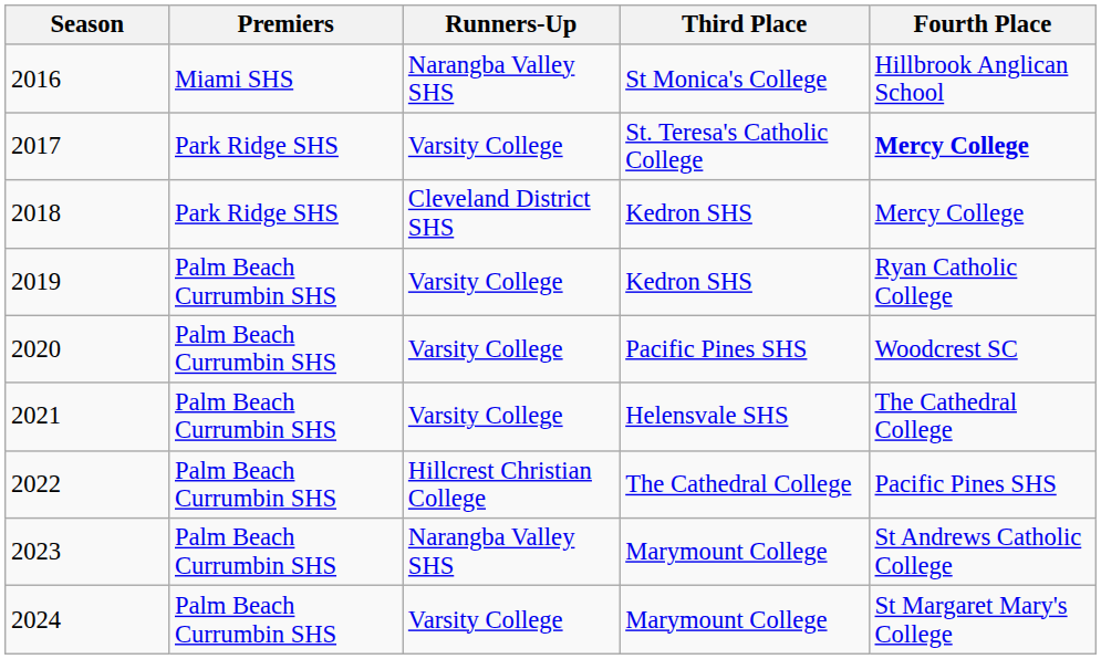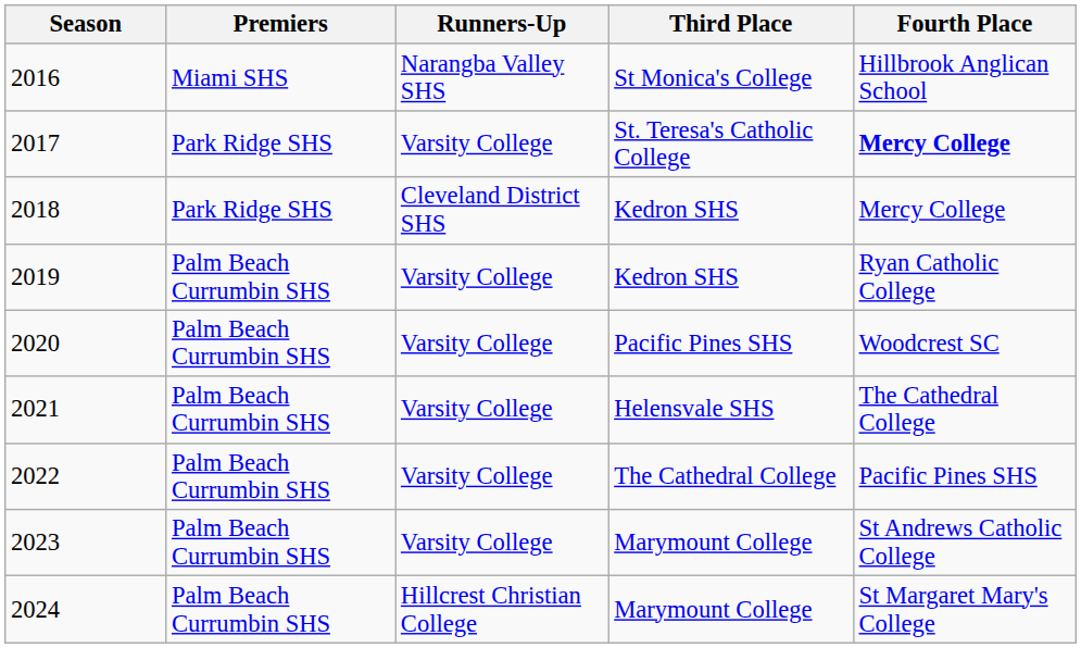 <table class="wikitable sortable" width="700px">
 <tr>
 <th width=05px>Season</th>
 <th width=060px>Premiers</th>
 <th width=060px>Runners-Up</th>
 <th width=060px>Third Place</th>
 <th width=060px>Fourth Place</th>
 </tr>
 <tr>
 <td>2016</td>
 <td><a href='#'>Miami SHS</a></td>
 <td><a href='#'>Narangba Valley SHS</a></td>
 <td><a href='#'>St Monica's College</a></td>
 <td><a href='#'>Hillbrook Anglican School</a></td>
 </tr>
 <tr>
 <td>2017</td>
 <td><a href='#'>Park Ridge SHS</a></td>
 <td><a href='#'>Varsity College</a></td>
 <td><a href='#'>St. Teresa's Catholic College</a></td>
 <td><strong><a href='#'>Mercy College</a></strong></td>
 </tr>
 <tr>
 <td>2018</td>
 <td><a href='#'>Park Ridge SHS</a></td>
 <td><a href='#'>Cleveland District SHS</a></td>
 <td><a href='#'>Kedron SHS</a></td>
 <td><a href='#'>Mercy College</a></td>
 </tr>
 <tr>
 <td>2019</td>
 <td><a href='#'>Palm Beach Currumbin SHS</a></td>
 <td><a href='#'>Varsity College</a></td>
 <td><a href='#'>Kedron SHS</a></td>
 <td><a href='#'>Ryan Catholic College</a></td>
 </tr>
 <tr>
 <td>2020</td>
 <td><a href='#'>Palm Beach Currumbin SHS</a></td>
 <td><a href='#'>Varsity College</a></td>
 <td><a href='#'>Pacific Pines SHS</a></td>
 <td><a href='#'>Woodcrest SC</a></td>
 </tr>
 <tr>
 <td>2021</td>
 <td><a href='#'>Palm Beach Currumbin SHS</a></td>
 <td><a href='#'>Varsity College</a></td>
 <td><a href='#'>Helensvale SHS</a></td>
 <td><a href='#'>The Cathedral College</a></td>
 </tr>
 <tr>
 <td>2022</td>
 <td><a href='#'>Palm Beach Currumbin SHS</a></td>
-<td><a href='#'>Hillcrest Christian College</a></td>
+<td><a href='#'>Varsity College</a></td>
 <td><a href='#'>The Cathedral College</a></td>
 <td><a href='#'>Pacific Pines SHS</a></td>
 </tr>
 <tr>
 <td>2023</td>
 <td><a href='#'>Palm Beach Currumbin SHS</a></td>
-<td><a href='#'>Narangba Valley SHS</a></td>
+<td><a href='#'>Varsity College</a></td>
 <td><a href='#'>Marymount College</a></td>
 <td><a href='#'>St Andrews Catholic College</a></td>
 </tr>
 <tr>
 <td>2024</td>
 <td><a href='#'>Palm Beach Currumbin SHS</a></td>
-<td><a href='#'>Varsity College</a></td>
+<td><a href='#'>Hillcrest Christian College</a></td>
 <td><a href='#'>Marymount College</a></td>
 <td><a href='#'>St Margaret Mary's College</a></td>
 </tr>
 </table>
